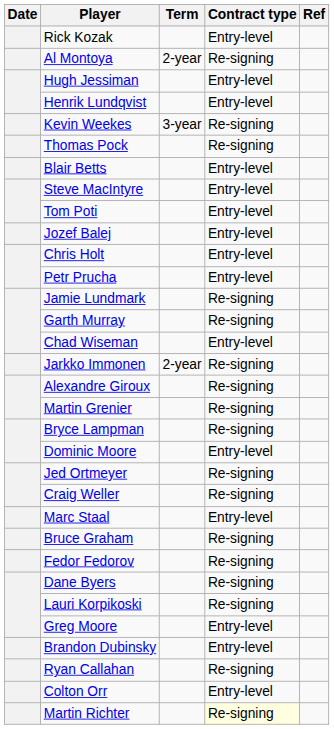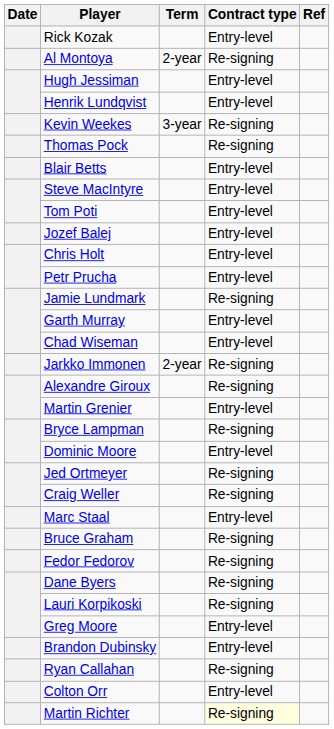 <table class="wikitable plainrowheaders">
 <tr style="background:#ddd; text-align:center;">
 <th>Date</th>
 <th>Player</th>
 <th>Term</th>
 <th>Contract type</th>
 <th>Ref</th>
 </tr>
 <tr>
 <th scope="row"></th>
 <td>Rick Kozak</td>
 <td></td>
 <td>Entry-level</td>
 <td></td>
 </tr>
 <tr>
 <th scope="row"></th>
 <td><a href='#'>Al Montoya</a></td>
 <td>2-year</td>
 <td>Re-signing</td>
 <td></td>
 </tr>
 <tr>
 <th scope="row" rowspan=2></th>
 <td><a href='#'>Hugh Jessiman</a></td>
 <td></td>
 <td>Entry-level</td>
 <td></td>
 </tr>
 <tr>
 <td><a href='#'>Henrik Lundqvist</a></td>
 <td></td>
 <td>Entry-level</td>
 <td></td>
 </tr>
 <tr>
 <th scope="row"></th>
 <td><a href='#'>Kevin Weekes</a></td>
 <td>3-year</td>
 <td>Re-signing</td>
 <td></td>
 </tr>
 <tr>
 <th scope="row"></th>
 <td><a href='#'>Thomas Pock</a></td>
 <td></td>
 <td>Re-signing</td>
 <td></td>
 </tr>
 <tr>
 <th scope="row"></th>
 <td><a href='#'>Blair Betts</a></td>
 <td></td>
 <td>Entry-level</td>
 <td></td>
 </tr>
 <tr>
 <th scope="row" rowspan=2></th>
 <td><a href='#'>Steve MacIntyre</a></td>
 <td></td>
 <td>Entry-level</td>
 <td></td>
 </tr>
 <tr>
 <td><a href='#'>Tom Poti</a></td>
 <td></td>
 <td>Entry-level</td>
 <td></td>
 </tr>
 <tr>
 <th scope="row"></th>
 <td><a href='#'>Jozef Balej</a></td>
 <td></td>
 <td>Entry-level</td>
 <td></td>
 </tr>
 <tr>
 <th scope="row" rowspan=2></th>
 <td><a href='#'>Chris Holt</a></td>
 <td></td>
 <td>Entry-level</td>
 <td></td>
 </tr>
 <tr>
 <td><a href='#'>Petr Prucha</a></td>
 <td></td>
 <td>Entry-level</td>
 <td></td>
 </tr>
 <tr>
 <th scope="row" rowspan=3></th>
 <td><a href='#'>Jamie Lundmark</a></td>
 <td></td>
 <td>Re-signing</td>
 <td></td>
 </tr>
 <tr>
 <td><a href='#'>Garth Murray</a></td>
 <td></td>
-<td>Re-signing</td>
+<td>Entry-level</td>
 <td></td>
 </tr>
 <tr>
 <td><a href='#'>Chad Wiseman</a></td>
 <td></td>
 <td>Entry-level</td>
 <td></td>
 </tr>
 <tr>
 <th scope="row"></th>
 <td><a href='#'>Jarkko Immonen</a></td>
 <td>2-year</td>
 <td>Re-signing</td>
 <td></td>
 </tr>
 <tr>
 <th scope="row" rowspan=2></th>
 <td><a href='#'>Alexandre Giroux</a></td>
 <td></td>
 <td>Re-signing</td>
 <td></td>
 </tr>
 <tr>
 <td><a href='#'>Martin Grenier</a></td>
 <td></td>
-<td>Re-signing</td>
+<td>Entry-level</td>
 <td></td>
 </tr>
 <tr>
 <th scope="row" rowspan=2></th>
 <td><a href='#'>Bryce Lampman</a></td>
 <td></td>
 <td>Re-signing</td>
 <td></td>
 </tr>
 <tr>
 <td><a href='#'>Dominic Moore</a></td>
 <td></td>
 <td>Entry-level</td>
 <td></td>
 </tr>
 <tr>
 <th scope="row" rowspan=2></th>
 <td><a href='#'>Jed Ortmeyer</a></td>
 <td></td>
 <td>Re-signing</td>
 <td></td>
 </tr>
 <tr>
 <td><a href='#'>Craig Weller</a></td>
 <td></td>
 <td>Re-signing</td>
 <td></td>
 </tr>
 <tr>
 <th scope="row"></th>
 <td><a href='#'>Marc Staal</a></td>
 <td></td>
 <td>Entry-level</td>
 <td></td>
 </tr>
 <tr>
 <th scope="row"></th>
 <td><a href='#'>Bruce Graham</a></td>
 <td></td>
 <td>Re-signing</td>
 <td></td>
 </tr>
 <tr>
 <th scope="row"></th>
 <td><a href='#'>Fedor Fedorov</a></td>
 <td></td>
 <td>Re-signing</td>
 <td></td>
 </tr>
 <tr>
 <th scope="row" rowspan=3></th>
 <td><a href='#'>Dane Byers</a></td>
 <td></td>
 <td>Re-signing</td>
 <td></td>
 </tr>
 <tr>
 <td><a href='#'>Lauri Korpikoski</a></td>
 <td></td>
 <td>Re-signing</td>
 <td></td>
 </tr>
 <tr>
 <td><a href='#'>Greg Moore</a></td>
 <td></td>
 <td>Entry-level</td>
 <td></td>
 </tr>
 <tr>
 <th scope="row"></th>
 <td><a href='#'>Brandon Dubinsky</a></td>
 <td></td>
 <td>Entry-level</td>
 <td></td>
 </tr>
 <tr>
 <th scope="row"></th>
 <td><a href='#'>Ryan Callahan</a></td>
 <td></td>
 <td>Re-signing</td>
 <td></td>
 </tr>
 <tr>
 <th scope="row"></th>
 <td><a href='#'>Colton Orr</a></td>
 <td></td>
 <td>Entry-level</td>
 <td></td>
 </tr>
 <tr>
 <th scope="row"></th>
 <td><a href='#'>Martin Richter</a></td>
 <td></td>
 <td style="background: lightyellow;">Re-signing</td>
 <td></td>
 </tr>
 </table>
